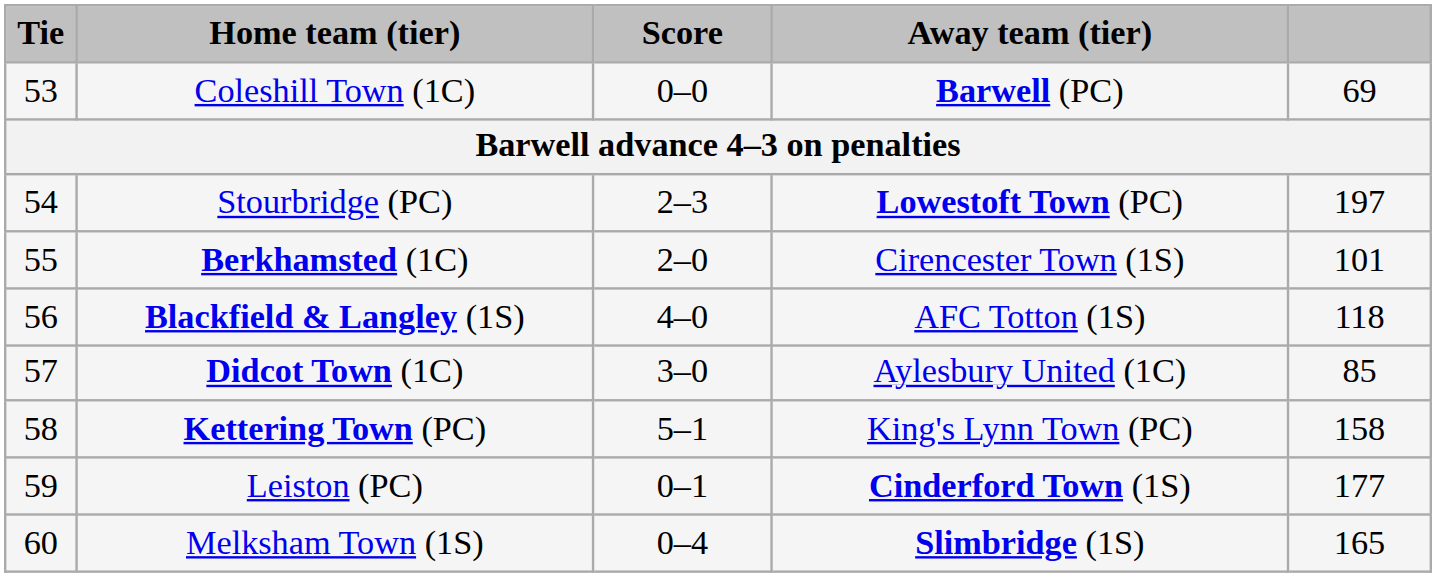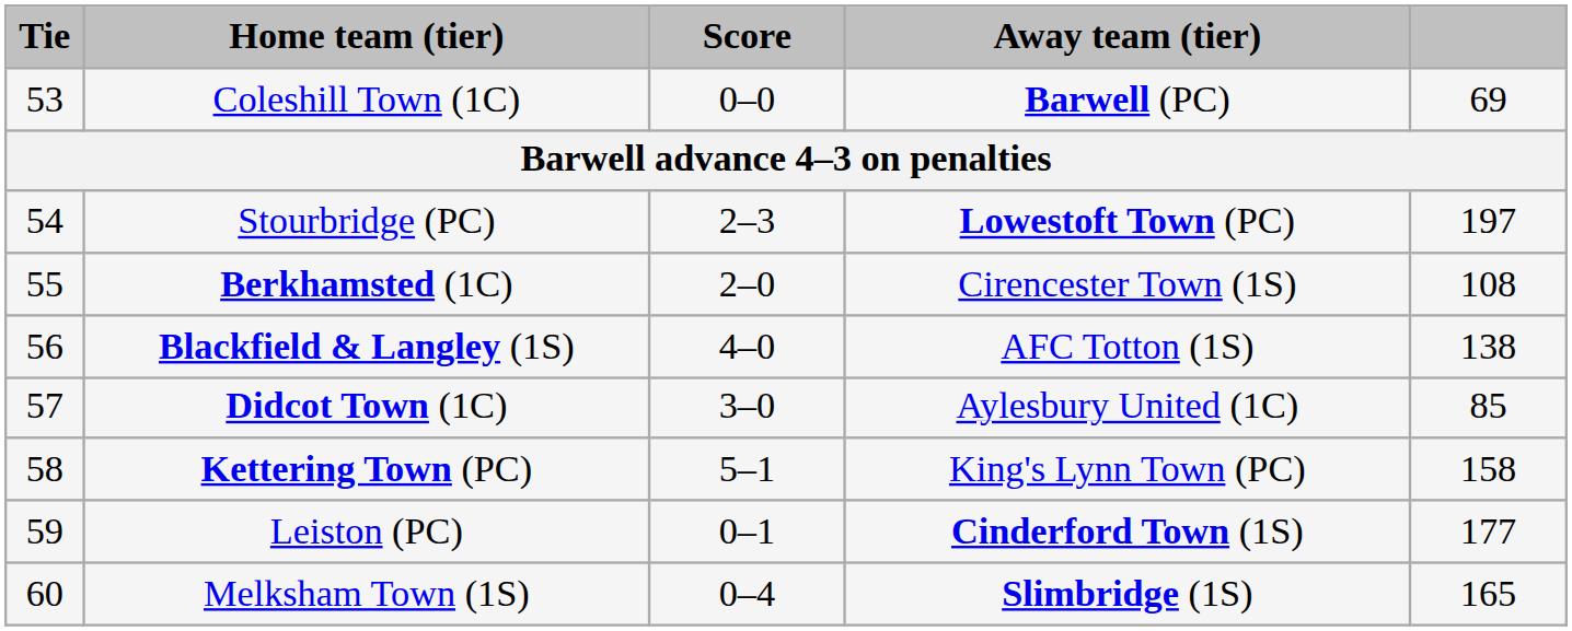 <table class="wikitable" style="width: 600px; background:WhiteSmoke; text-align:center; font-size:90%">
 <tr>
 <td scope="col" style="width:  5.00%; background:silver;"><strong>Tie</strong></td>
 <td scope="col" style="width: 36.25%; background:silver;"><strong>Home team (tier)</strong></td>
 <td scope="col" style="width: 12.50%; background:silver;"><strong>Score</strong></td>
 <td scope="col" style="width: 36.25%; background:silver;"><strong>Away team (tier)</strong></td>
 <td scope="col" style="width: 10.00%; background:silver;"><strong></strong></td>
 </tr>
 <tr>
 <td>53</td>
 <td><a href='#'>Coleshill Town</a> (1C)</td>
 <td>0–0</td>
 <td><strong><a href='#'>Barwell</a></strong> (PC)</td>
 <td>69</td>
 </tr>
 <tr>
 <th colspan="5">Barwell advance 4–3 on penalties</th>
 </tr>
 <tr>
 <td>54</td>
 <td><a href='#'>Stourbridge</a> (PC)</td>
 <td>2–3</td>
 <td><strong><a href='#'>Lowestoft Town</a></strong> (PC)</td>
 <td>197</td>
 </tr>
 <tr>
 <td>55</td>
 <td><strong><a href='#'>Berkhamsted</a></strong> (1C)</td>
 <td>2–0</td>
 <td><a href='#'>Cirencester Town</a> (1S)</td>
-<td>101</td>
+<td>108</td>
 </tr>
 <tr>
 <td>56</td>
 <td><strong><a href='#'>Blackfield & Langley</a></strong> (1S)</td>
 <td>4–0</td>
 <td><a href='#'>AFC Totton</a> (1S)</td>
-<td>118</td>
+<td>138</td>
 </tr>
 <tr>
 <td>57</td>
 <td><strong><a href='#'>Didcot Town</a></strong> (1C)</td>
 <td>3–0</td>
 <td><a href='#'>Aylesbury United</a> (1C)</td>
 <td>85</td>
 </tr>
 <tr>
 <td>58</td>
 <td><strong><a href='#'>Kettering Town</a></strong> (PC)</td>
 <td>5–1</td>
 <td><a href='#'>King's Lynn Town</a> (PC)</td>
 <td>158</td>
 </tr>
 <tr>
 <td>59</td>
 <td><a href='#'>Leiston</a> (PC)</td>
 <td>0–1</td>
 <td><strong><a href='#'>Cinderford Town</a></strong> (1S)</td>
 <td>177</td>
 </tr>
 <tr>
 <td>60</td>
 <td><a href='#'>Melksham Town</a> (1S)</td>
 <td>0–4</td>
 <td><strong><a href='#'>Slimbridge</a></strong> (1S)</td>
 <td>165</td>
 </tr>
 </table>
